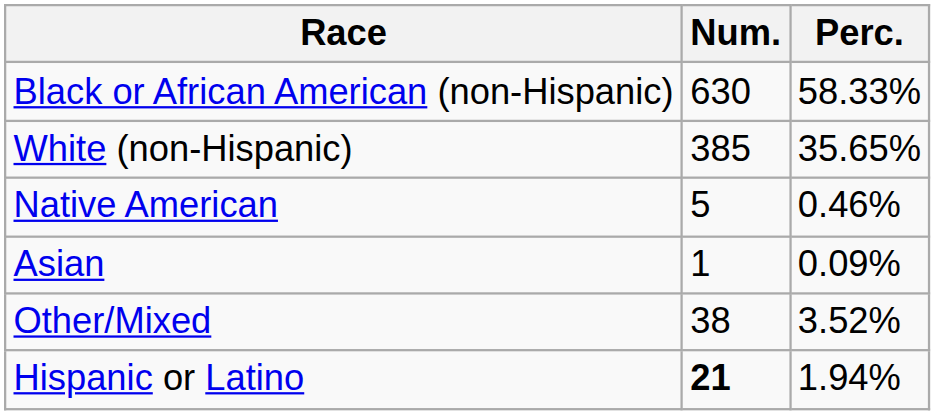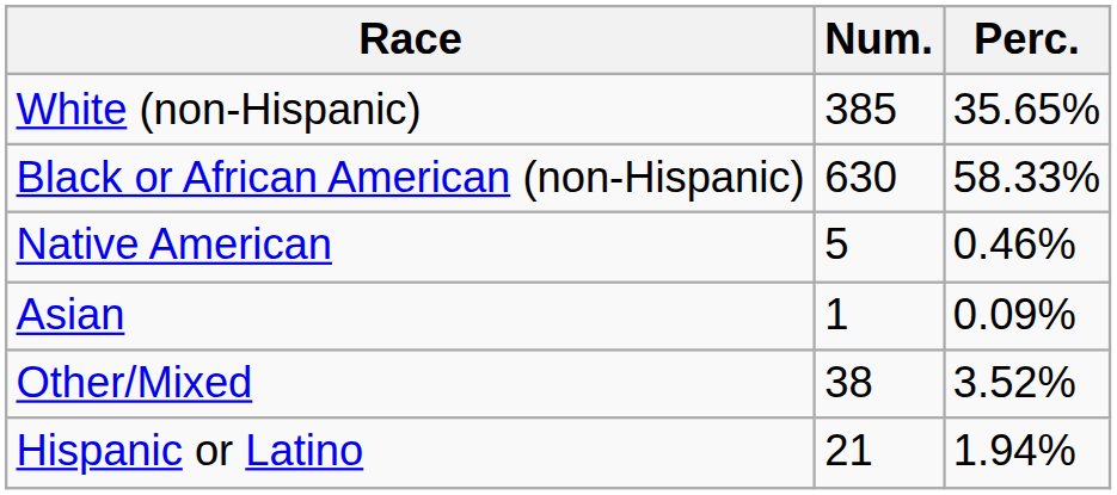 <table class="wikitable">
 <tr>
 <th>Race</th>
 <th>Num.</th>
 <th>Perc.</th>
 </tr>
 <tr>
+<td><a href='#'>White</a> (non-Hispanic)</td>
+<td>385</td>
+<td>35.65%</td>
+</tr>
+<tr>
 <td><a href='#'>Black or African American</a> (non-Hispanic)</td>
 <td>630</td>
 <td>58.33%</td>
-</tr>
-<tr>
-<td><a href='#'>White</a> (non-Hispanic)</td>
-<td>385</td>
-<td>35.65%</td>
 </tr>
 <tr>
 <td><a href='#'>Native American</a></td>
 <td>5</td>
 <td>0.46%</td>
 </tr>
 <tr>
 <td><a href='#'>Asian</a></td>
 <td>1</td>
 <td>0.09%</td>
 </tr>
 <tr>
 <td><a href='#'>Other/Mixed</a></td>
 <td>38</td>
 <td>3.52%</td>
 </tr>
 <tr>
 <td><a href='#'>Hispanic</a> or <a href='#'>Latino</a></td>
-<td><strong>21</strong></td>
+<td>21</td>
 <td>1.94%</td>
 </tr>
 </table>
